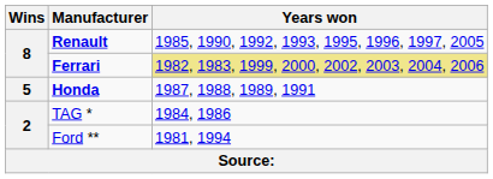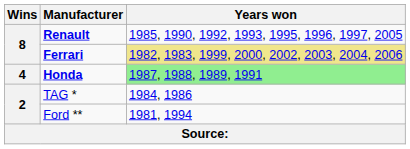 <table class="wikitable" style="font-size: 95%;">
 <tr>
 <th>Wins</th>
 <th>Manufacturer</th>
 <th colspan="2">Years won</th>
 </tr>
 <tr>
 <th rowspan="2">8</th>
 <td><strong> <a href='#'>Renault</a></strong></td>
 <td><a href='#'>1985</a>, <a href='#'>1990</a>, <a href='#'>1992</a>, <a href='#'>1993</a>, <a href='#'>1995</a>, <a href='#'>1996</a>, <a href='#'>1997</a>, <a href='#'>2005</a></td>
 </tr>
 <tr>
 <td><strong> <a href='#'>Ferrari</a></strong></td>
 <td style="background: khaki;"><a href='#'>1982</a>, <a href='#'>1983</a>, <a href='#'>1999</a>, <a href='#'>2000</a>, <a href='#'>2002</a>, <a href='#'>2003</a>, <a href='#'>2004</a>, <a href='#'>2006</a></td>
 </tr>
 <tr>
-<th>5</th>
+<th>4</th>
 <td><strong> <a href='#'>Honda</a></strong></td>
-<td><a href='#'>1987</a>, <a href='#'>1988</a>, <a href='#'>1989</a>, <a href='#'>1991</a></td>
+<td style="background: lightgreen;"><a href='#'>1987</a>, <a href='#'>1988</a>, <a href='#'>1989</a>, <a href='#'>1991</a></td>
 </tr>
 <tr>
 <th rowspan="2">2</th>
 <td> <a href='#'>TAG</a> *</td>
 <td><a href='#'>1984</a>, <a href='#'>1986</a></td>
 </tr>
 <tr>
 <td> <a href='#'>Ford</a> **</td>
 <td><a href='#'>1981</a>, <a href='#'>1994</a></td>
 </tr>
 <tr>
 <th colspan="3">Source:</th>
 </tr>
 </table>
